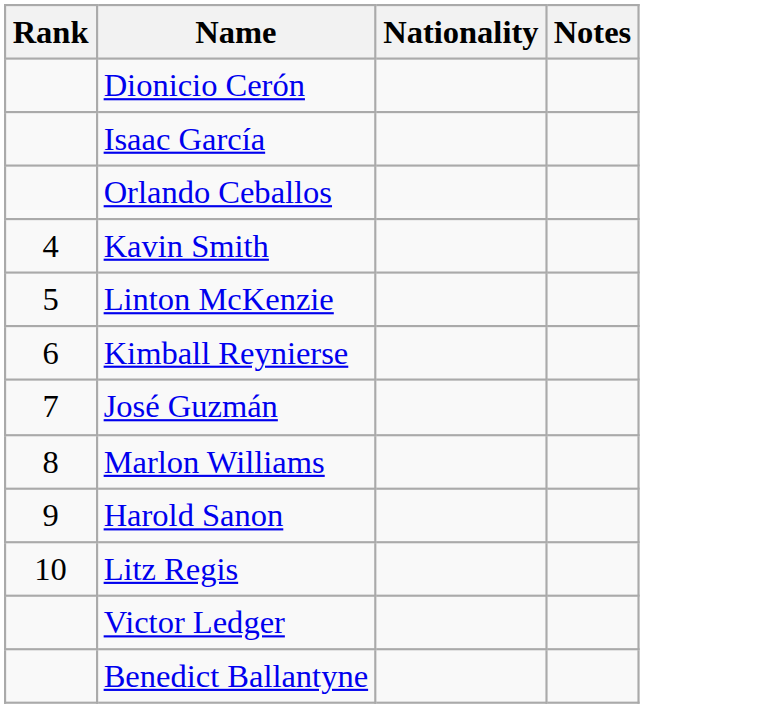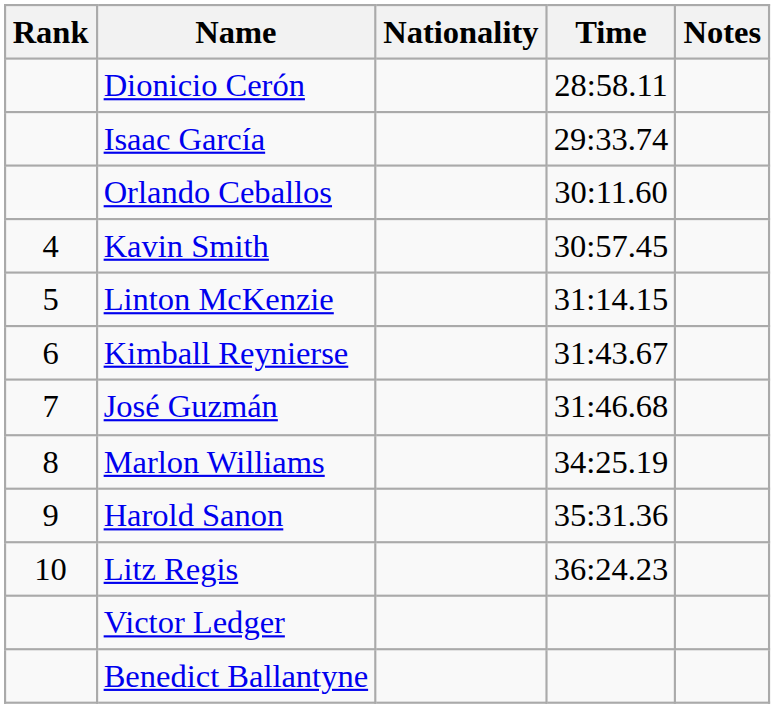 <table class="wikitable sortable" style="text-align:center;font-size:95%">
 <tr>
 <th>Rank</th>
 <th>Name</th>
 <th>Nationality</th>
+<th>Time</th>
 <th>Notes</th>
 </tr>
 <tr>
 <td></td>
 <td align=left><a href='#'>Dionicio Cerón</a></td>
 <td align=left></td>
+<td>28:58.11</td>
 <td></td>
 </tr>
 <tr>
 <td></td>
 <td align=left><a href='#'>Isaac García</a></td>
 <td align=left></td>
+<td>29:33.74</td>
 <td></td>
 </tr>
 <tr>
 <td></td>
 <td align=left><a href='#'>Orlando Ceballos</a></td>
 <td align=left></td>
+<td>30:11.60</td>
 <td></td>
 </tr>
 <tr>
 <td>4</td>
 <td align=left><a href='#'>Kavin Smith</a></td>
 <td align=left></td>
+<td>30:57.45</td>
 <td></td>
 </tr>
 <tr>
 <td>5</td>
 <td align=left><a href='#'>Linton McKenzie</a></td>
 <td align=left></td>
+<td>31:14.15</td>
 <td></td>
 </tr>
 <tr>
 <td>6</td>
 <td align=left><a href='#'>Kimball Reynierse</a></td>
 <td align=left></td>
+<td>31:43.67</td>
 <td></td>
 </tr>
 <tr>
 <td>7</td>
 <td align=left><a href='#'>José Guzmán</a></td>
 <td align=left></td>
+<td>31:46.68</td>
 <td></td>
 </tr>
 <tr>
 <td>8</td>
 <td align=left><a href='#'>Marlon Williams</a></td>
 <td align=left></td>
+<td>34:25.19</td>
 <td></td>
 </tr>
 <tr>
 <td>9</td>
 <td align=left><a href='#'>Harold Sanon</a></td>
 <td align=left></td>
+<td>35:31.36</td>
 <td></td>
 </tr>
 <tr>
 <td>10</td>
 <td align=left><a href='#'>Litz Regis</a></td>
 <td align=left></td>
+<td>36:24.23</td>
 <td></td>
 </tr>
 <tr>
 <td></td>
 <td align=left><a href='#'>Victor Ledger</a></td>
 <td align=left></td>
 <td></td>
+<td></td>
 </tr>
 <tr>
 <td></td>
 <td align=left><a href='#'>Benedict Ballantyne</a></td>
 <td align=left></td>
 <td></td>
+<td></td>
 </tr>
 </table>
